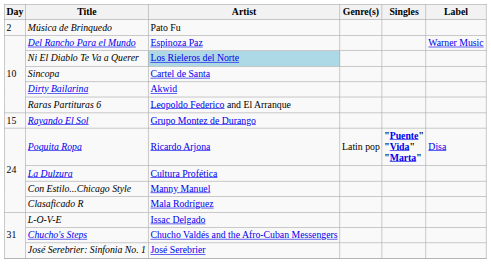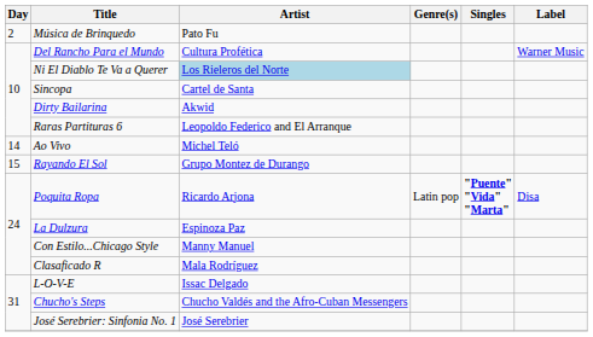 <table class="wikitable sortable" style="text-align: left;">
 <tr>
 <th>Day</th>
 <th>Title</th>
 <th>Artist</th>
 <th>Genre(s)</th>
 <th>Singles</th>
 <th>Label</th>
 </tr>
 <tr>
 <td>2</td>
 <td><em>Música de Brinquedo</em></td>
 <td>Pato Fu</td>
 <td></td>
 <td></td>
 <td></td>
 </tr>
 <tr>
 <td rowspan="5">10</td>
 <td><em><a href='#'>Del Rancho Para el Mundo</a></em></td>
-<td><a href='#'>Espinoza Paz</a></td>
+<td><a href='#'>Cultura Profética</a></td>
 <td></td>
 <td></td>
 <td><a href='#'>Warner Music</a></td>
 </tr>
 <tr>
 <td><em>Ni El Diablo Te Va a Querer</em></td>
 <td style="background: lightblue;"><a href='#'>Los Rieleros del Norte</a></td>
 <td></td>
 <td></td>
 <td></td>
 </tr>
 <tr>
 <td><em>Sincopa</em></td>
 <td><a href='#'>Cartel de Santa</a></td>
 <td></td>
 <td></td>
 <td></td>
 </tr>
 <tr>
 <td><em><a href='#'>Dirty Bailarina</a></em></td>
 <td><a href='#'>Akwid</a></td>
 <td></td>
 <td></td>
 <td></td>
 </tr>
 <tr>
 <td><em>Raras Partituras 6</em></td>
 <td><a href='#'>Leopoldo Federico</a> and El Arranque</td>
 <td></td>
 <td></td>
 <td></td>
 </tr>
 <tr>
+<td>14</td>
+<td><em>Ao Vivo</em></td>
+<td><a href='#'>Michel Teló</a></td>
+<td></td>
+<td></td>
+<td></td>
+</tr>
+<tr>
 <td>15</td>
 <td><em><a href='#'>Rayando El Sol</a></em></td>
 <td><a href='#'>Grupo Montez de Durango</a></td>
 <td></td>
 <td></td>
 <td></td>
 </tr>
 <tr>
 <td rowspan="4">24</td>
 <td><em><a href='#'>Poquita Ropa</a></em></td>
 <td><a href='#'>Ricardo Arjona</a></td>
 <td>Latin pop</td>
 <td><strong>"<a href='#'>Puente</a>"<br>"<a href='#'>Vida</a>"<br>"<a href='#'>Marta</a>"</strong></td>
 <td><a href='#'>Disa</a></td>
 </tr>
 <tr>
 <td><em><a href='#'>La Dulzura</a></em></td>
-<td><a href='#'>Cultura Profética</a></td>
+<td><a href='#'>Espinoza Paz</a></td>
 <td></td>
 <td></td>
 <td></td>
 </tr>
 <tr>
 <td><em>Con Estilo...Chicago Style</em></td>
 <td><a href='#'>Manny Manuel</a></td>
 <td></td>
 <td></td>
 <td></td>
 </tr>
 <tr>
 <td><em>Clasaficado R</em></td>
 <td><a href='#'>Mala Rodríguez</a></td>
 <td></td>
 <td></td>
 <td></td>
 </tr>
 <tr>
 <td rowspan="3">31</td>
 <td><em>L-O-V-E</em></td>
 <td><a href='#'>Issac Delgado</a></td>
 <td></td>
 <td></td>
 <td></td>
 </tr>
 <tr>
 <td><em><a href='#'>Chucho's Steps</a></em></td>
 <td><a href='#'>Chucho Valdés and the Afro-Cuban Messengers</a></td>
 <td></td>
 <td></td>
 <td></td>
 </tr>
 <tr>
 <td><em>José Serebrier: Sinfonia No. 1</em></td>
 <td><a href='#'>José Serebrier</a></td>
 <td></td>
 <td></td>
 <td></td>
 </tr>
 <tr>
 </tr>
 </table>
